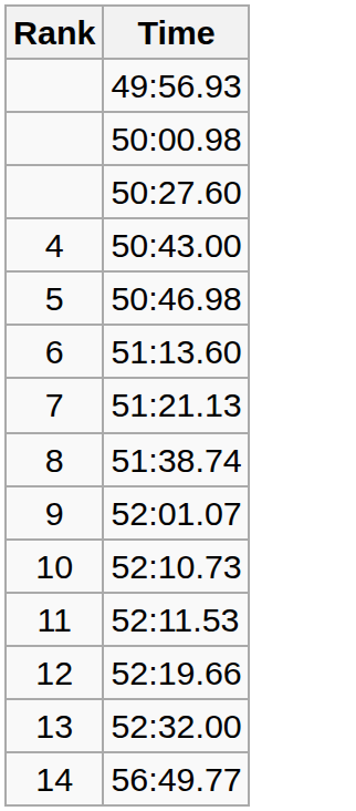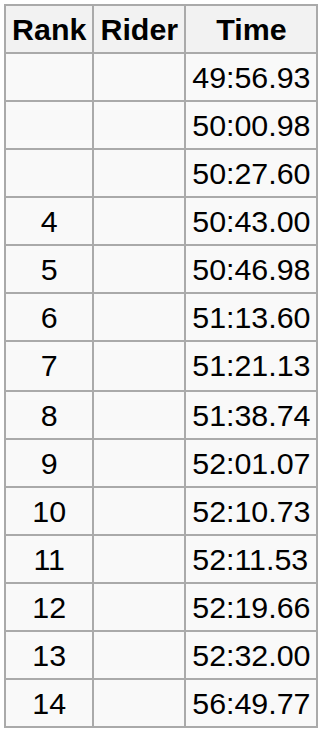 <table class="wikitable" style="font-size:95%" style="width:35em;">
 <tr>
 <th>Rank</th>
+<th>Rider</th>
 <th>Time</th>
 </tr>
 <tr>
 <td align=center></td>
+<td></td>
 <td>49:56.93</td>
 </tr>
 <tr>
 <td align=center></td>
+<td></td>
 <td>50:00.98</td>
 </tr>
 <tr>
 <td align=center></td>
+<td></td>
 <td>50:27.60</td>
 </tr>
 <tr>
 <td align=center>4</td>
+<td></td>
 <td>50:43.00</td>
 </tr>
 <tr>
 <td align=center>5</td>
+<td></td>
 <td>50:46.98</td>
 </tr>
 <tr>
 <td align=center>6</td>
+<td></td>
 <td>51:13.60</td>
 </tr>
 <tr>
 <td align=center>7</td>
+<td></td>
 <td>51:21.13</td>
 </tr>
 <tr>
 <td align=center>8</td>
+<td></td>
 <td>51:38.74</td>
 </tr>
 <tr>
 <td align=center>9</td>
+<td></td>
 <td>52:01.07</td>
 </tr>
 <tr>
 <td align=center>10</td>
+<td></td>
 <td>52:10.73</td>
 </tr>
 <tr>
 <td align=center>11</td>
+<td></td>
 <td>52:11.53</td>
 </tr>
 <tr>
 <td align=center>12</td>
+<td></td>
 <td>52:19.66</td>
 </tr>
 <tr>
 <td align=center>13</td>
+<td></td>
 <td>52:32.00</td>
 </tr>
 <tr>
 <td align=center>14</td>
+<td></td>
 <td>56:49.77</td>
 </tr>
 </table>
